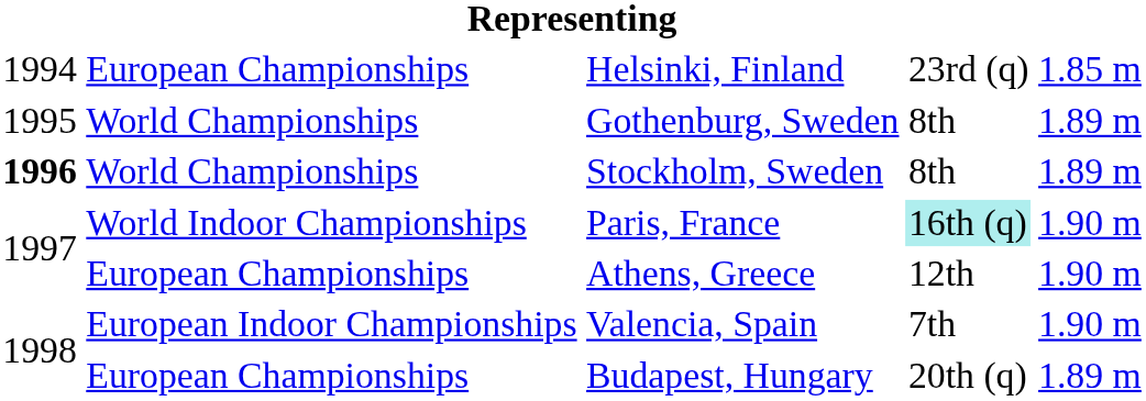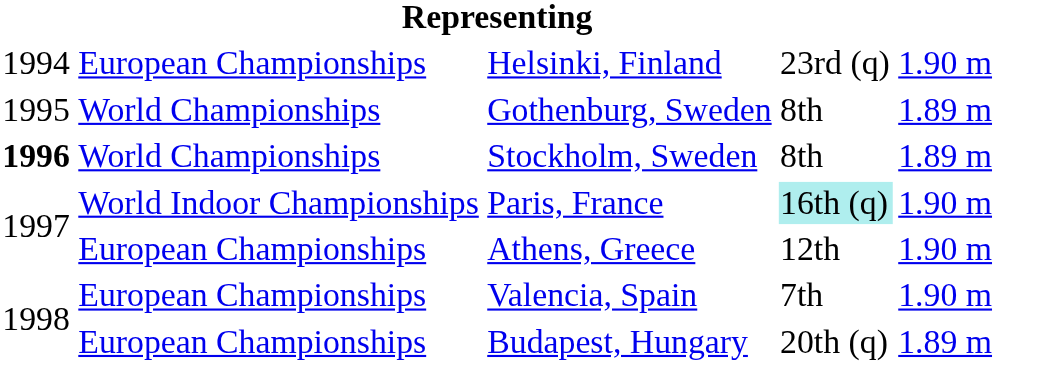 <table>
 <tr>
 <th colspan="6">Representing </th>
 </tr>
 <tr>
 <td>1994</td>
 <td><a href='#'>European Championships</a></td>
 <td><a href='#'>Helsinki, Finland</a></td>
 <td>23rd (q)</td>
-<td><a href='#'>1.85 m</a></td>
+<td><a href='#'>1.90 m</a></td>
 </tr>
 <tr>
 <td>1995</td>
 <td><a href='#'>World Championships</a></td>
 <td><a href='#'>Gothenburg, Sweden</a></td>
 <td>8th</td>
 <td><a href='#'>1.89 m</a></td>
 </tr>
 <tr>
 <td><strong>1996</strong></td>
 <td><a href='#'>World Championships</a></td>
 <td><a href='#'>Stockholm, Sweden</a></td>
 <td>8th</td>
 <td><a href='#'>1.89 m</a></td>
 </tr>
 <tr>
 <td rowspan=2>1997</td>
 <td><a href='#'>World Indoor Championships</a></td>
 <td><a href='#'>Paris, France</a></td>
 <td style="background: paleturquoise;">16th (q)</td>
 <td><a href='#'>1.90 m</a></td>
 </tr>
 <tr>
 <td><a href='#'>European Championships</a></td>
 <td><a href='#'>Athens, Greece</a></td>
 <td>12th</td>
 <td><a href='#'>1.90 m</a></td>
 </tr>
 <tr>
 <td rowspan=2>1998</td>
-<td><a href='#'>European Indoor Championships</a></td>
+<td><a href='#'>European Championships</a></td>
 <td><a href='#'>Valencia, Spain</a></td>
 <td>7th</td>
 <td><a href='#'>1.90 m</a></td>
 </tr>
 <tr>
 <td><a href='#'>European Championships</a></td>
 <td><a href='#'>Budapest, Hungary</a></td>
 <td>20th (q)</td>
 <td><a href='#'>1.89 m</a></td>
 </tr>
 </table>
